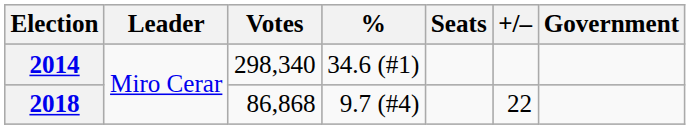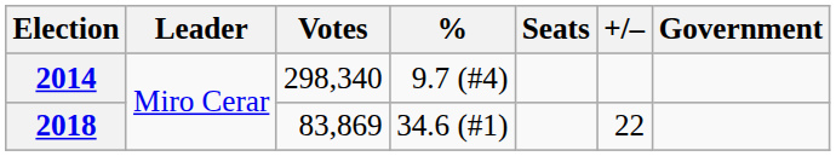 <table class=wikitable style="text-align: right;">
 <tr>
 <th>Election</th>
 <th>Leader</th>
 <th>Votes</th>
 <th>%</th>
 <th>Seats</th>
 <th>+/–</th>
 <th>Government</th>
 </tr>
 <tr>
 <th><a href='#'>2014</a></th>
 <td align=left rowspan="2"><a href='#'>Miro Cerar</a></td>
 <td>298,340</td>
-<td>34.6 (#1)</td>
+<td>9.7 (#4)</td>
 <td></td>
 <td></td>
 <td></td>
 </tr>
 <tr>
 <th><a href='#'>2018</a></th>
-<td>86,868</td>
-<td>9.7 (#4)</td>
+<td>83,869</td>
+<td>34.6 (#1)</td>
 <td></td>
 <td> 22</td>
 <td></td>
 </tr>
 </table>
